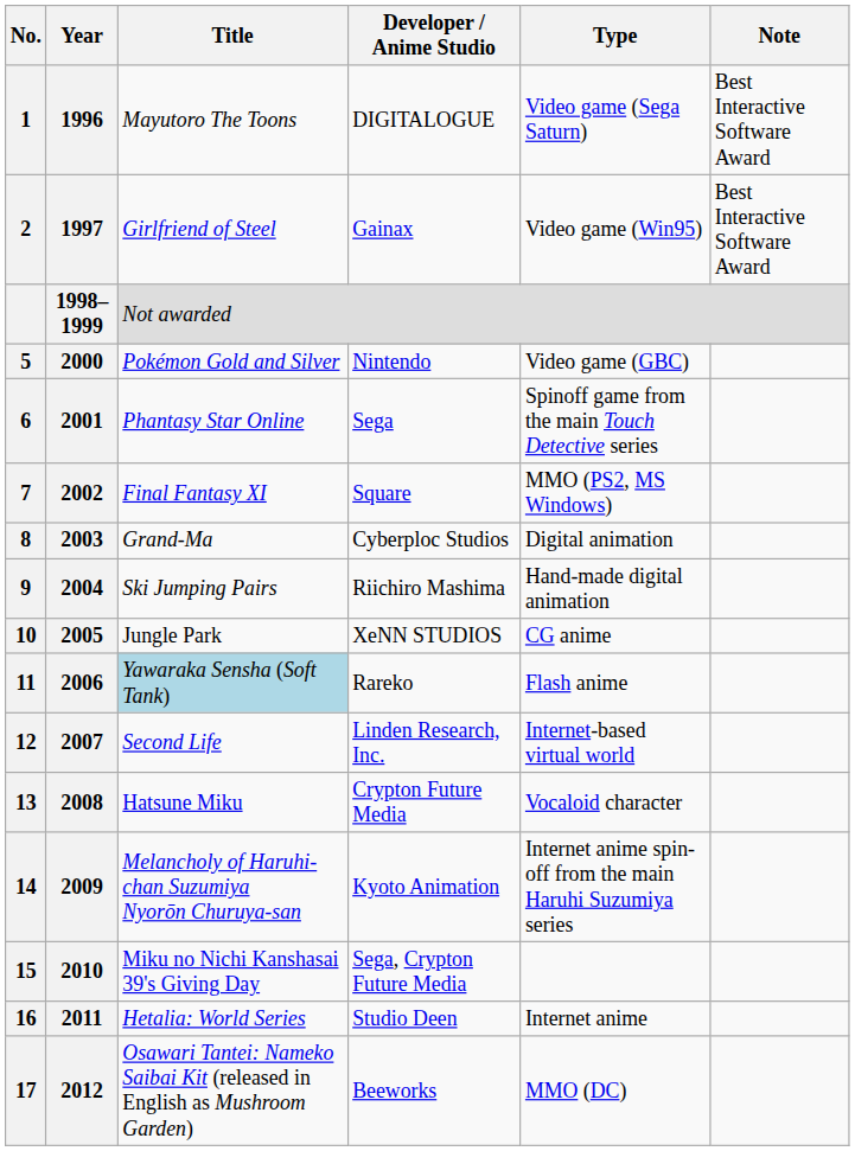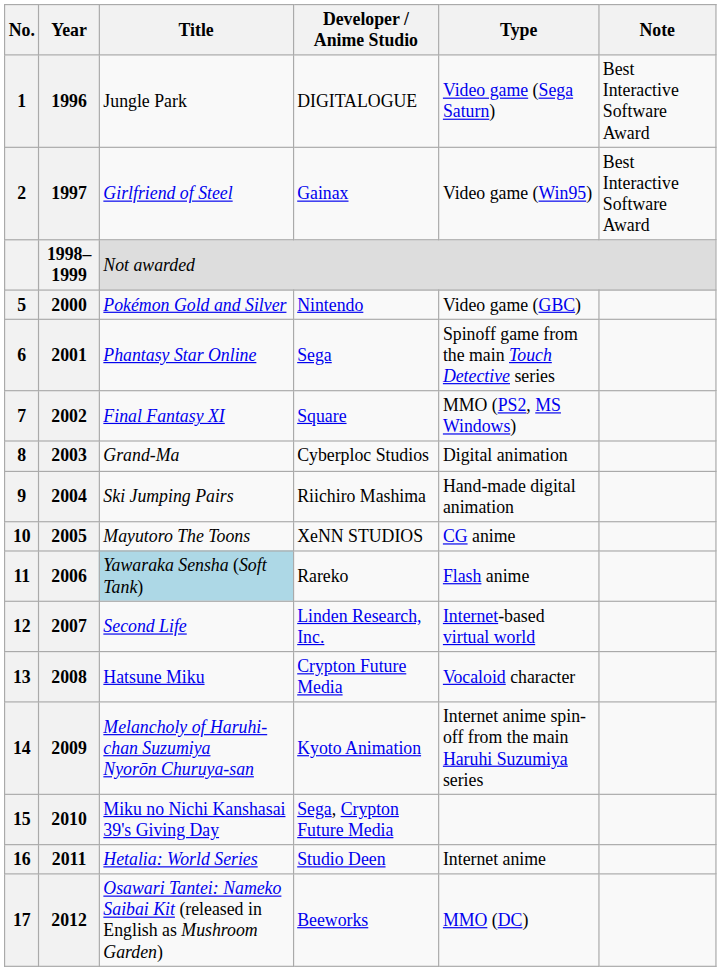 <table class="wikitable" style="font-size: 95%;">
 <tr>
 <th>No.</th>
 <th>Year</th>
 <th>Title</th>
 <th>Developer /<br>Anime Studio</th>
 <th>Type</th>
 <th>Note</th>
 </tr>
 <tr>
 <th>1</th>
 <th>1996</th>
-<td><em>Mayutoro The Toons</em></td>
+<td>Jungle Park</td>
 <td>DIGITALOGUE</td>
 <td><a href='#'>Video game</a> (<a href='#'>Sega Saturn</a>)</td>
 <td>Best Interactive Software Award</td>
 </tr>
 <tr>
 <th>2</th>
 <th>1997</th>
 <td><em><a href='#'>Girlfriend of Steel</a></em></td>
 <td><a href='#'>Gainax</a></td>
 <td>Video game (<a href='#'>Win95</a>)</td>
 <td>Best Interactive Software Award</td>
 </tr>
 <tr bgcolor="#DDDDDD">
 <th></th>
 <th>1998–1999</th>
 <td colspan="4"><em>Not awarded</em></td>
 </tr>
 <tr>
 <th>5</th>
 <th>2000</th>
 <td><em><a href='#'>Pokémon Gold and Silver</a></em></td>
 <td><a href='#'>Nintendo</a></td>
 <td>Video game (<a href='#'>GBC</a>)</td>
 <td></td>
 </tr>
 <tr>
 <th>6</th>
 <th>2001</th>
 <td><em><a href='#'>Phantasy Star Online</a></em></td>
 <td><a href='#'>Sega</a></td>
 <td>Spinoff game from the main <em><a href='#'>Touch Detective</a></em> series</td>
 <td></td>
 </tr>
 <tr>
 <th>7</th>
 <th>2002</th>
 <td><em><a href='#'>Final Fantasy XI</a></em></td>
 <td><a href='#'>Square</a></td>
 <td>MMO (<a href='#'>PS2</a>, <a href='#'>MS Windows</a>)</td>
 <td></td>
 </tr>
 <tr>
 <th>8</th>
 <th>2003</th>
 <td><em>Grand-Ma</em></td>
 <td>Cyberploc Studios</td>
 <td>Digital animation</td>
 <td></td>
 </tr>
 <tr>
 <th>9</th>
 <th>2004</th>
 <td><em>Ski Jumping Pairs</em></td>
 <td>Riichiro Mashima</td>
 <td>Hand-made digital animation</td>
 <td></td>
 </tr>
 <tr>
 <th>10</th>
 <th>2005</th>
-<td>Jungle Park</td>
+<td><em>Mayutoro The Toons</em></td>
 <td>XeNN STUDIOS</td>
 <td><a href='#'>CG</a> anime</td>
 <td></td>
 </tr>
 <tr>
 <th>11</th>
 <th>2006</th>
 <td style="background: lightblue;"><em>Yawaraka Sensha</em> (<em>Soft Tank</em>)</td>
 <td>Rareko</td>
 <td><a href='#'>Flash</a> anime</td>
 <td></td>
 </tr>
 <tr>
 <th>12</th>
 <th>2007</th>
 <td><em><a href='#'>Second Life</a></em></td>
 <td><a href='#'>Linden Research, Inc.</a></td>
 <td><a href='#'>Internet</a>-based <a href='#'>virtual world</a></td>
 <td></td>
 </tr>
 <tr>
 <th>13</th>
 <th>2008</th>
 <td><a href='#'>Hatsune Miku</a></td>
 <td><a href='#'>Crypton Future Media</a></td>
 <td><a href='#'>Vocaloid</a> character</td>
 <td></td>
 </tr>
 <tr>
 <th>14</th>
 <th>2009</th>
 <td><em><a href='#'>Melancholy of Haruhi-chan Suzumiya</a></em><br><em><a href='#'>Nyorōn Churuya-san</a></em></td>
 <td><a href='#'>Kyoto Animation</a></td>
 <td>Internet anime spin-off from the main <a href='#'>Haruhi Suzumiya</a> series</td>
 <td></td>
 </tr>
 <tr>
 <th>15</th>
 <th>2010</th>
 <td><a href='#'>Miku no Nichi Kanshasai 39's Giving Day</a></td>
 <td><a href='#'>Sega</a>, <a href='#'>Crypton Future Media</a></td>
 <td></td>
 <td></td>
 </tr>
 <tr>
 <th>16</th>
 <th>2011</th>
 <td><em><a href='#'>Hetalia: World Series</a></em></td>
 <td><a href='#'>Studio Deen</a></td>
 <td>Internet anime</td>
 <td></td>
 </tr>
 <tr>
 <th>17</th>
 <th>2012</th>
 <td><em><a href='#'>Osawari Tantei: Nameko Saibai Kit</a></em> (released in English as <em>Mushroom Garden</em>)</td>
 <td><a href='#'>Beeworks</a></td>
 <td><a href='#'>MMO</a> (<a href='#'>DC</a>)</td>
 <td></td>
 </tr>
 </table>
